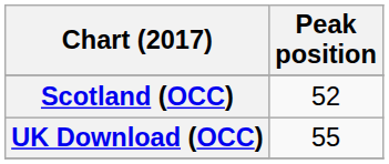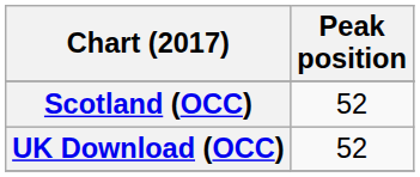 <table class="wikitable sortable plainrowheaders" style="text-align:center">
 <tr>
 <th scope="col">Chart (2017)</th>
 <th scope="col">Peak<br>position</th>
 </tr>
 <tr>
 </tr>
 <tr>
 <th scope="row"><a href='#'>Scotland</a> (<a href='#'>OCC</a>)</th>
 <td>52</td>
 </tr>
 <tr>
 <th scope="row"><a href='#'>UK Download</a> (<a href='#'>OCC</a>)</th>
-<td>55</td>
+<td>52</td>
 </tr>
 <tr>
 </tr>
 </table>
